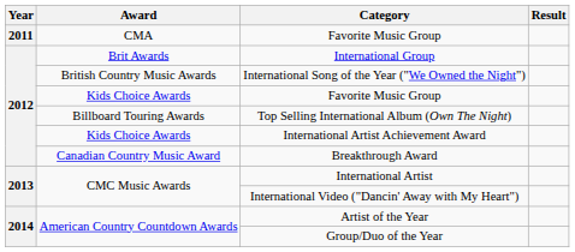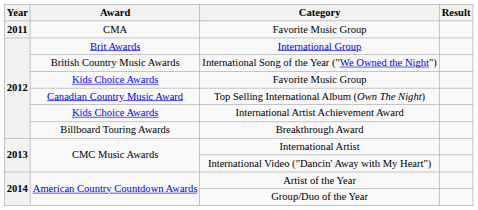 <table class="wikitable" style="text-align:center">
 <tr>
 <th>Year</th>
 <th>Award</th>
 <th>Category</th>
 <th>Result</th>
 </tr>
 <tr>
 <th>2011</th>
 <td>CMA</td>
 <td>Favorite Music Group</td>
 <td></td>
 </tr>
 <tr>
 <th rowspan="6">2012</th>
 <td><a href='#'>Brit Awards</a></td>
 <td><a href='#'>International Group</a></td>
 <td></td>
 </tr>
 <tr>
 <td>British Country Music Awards</td>
 <td>International Song of the Year ("<a href='#'>We Owned the Night</a>")</td>
 <td></td>
 </tr>
 <tr>
 <td><a href='#'>Kids Choice Awards</a></td>
 <td>Favorite Music Group</td>
 <td></td>
 </tr>
 <tr>
-<td>Billboard Touring Awards</td>
+<td><a href='#'>Canadian Country Music Award</a></td>
 <td>Top Selling International Album  (<em>Own The Night</em>)</td>
 <td></td>
 </tr>
 <tr>
 <td><a href='#'>Kids Choice Awards</a></td>
 <td>International Artist Achievement Award</td>
 <td></td>
 </tr>
 <tr>
-<td><a href='#'>Canadian Country Music Award</a></td>
+<td>Billboard Touring Awards</td>
 <td>Breakthrough Award</td>
 <td></td>
 </tr>
 <tr>
 <th rowspan="2">2013</th>
 <td rowspan="2">CMC Music Awards</td>
 <td>International Artist</td>
 <td></td>
 </tr>
 <tr>
 <td>International Video ("Dancin' Away with My Heart")</td>
 <td></td>
 </tr>
 <tr>
 <th rowspan="2">2014</th>
 <td rowspan="2"><a href='#'>American Country Countdown Awards</a></td>
 <td>Artist of the Year</td>
 <td></td>
 </tr>
 <tr>
 <td>Group/Duo of the Year</td>
 <td></td>
 </tr>
 </table>
